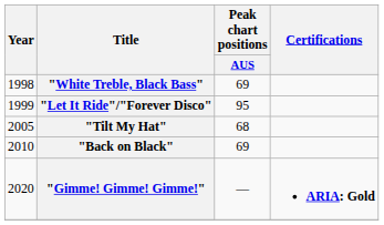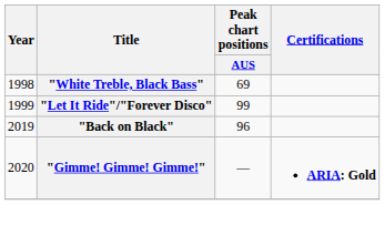 <table class="wikitable plainrowheaders" style="text-align:center;">
 <tr>
 <th rowspan="2">Year</th>
 <th rowspan="2">Title</th>
 <th colspan="1">Peak chart positions</th>
 <th rowspan="2"><a href='#'>Certifications</a></th>
 </tr>
 <tr>
 <th scope="col" style="width:3em;font-size:90%;"><a href='#'>AUS</a><br></th>
 </tr>
 <tr>
 <td>1998</td>
 <th scope="row">"<a href='#'>White Treble, Black Bass</a>"</th>
 <td>69</td>
 <td></td>
 </tr>
 <tr>
 <td>1999</td>
 <th scope="row">"<a href='#'>Let It Ride</a>"/"Forever Disco"</th>
-<td>95</td>
+<td>99</td>
 <td></td>
 </tr>
 <tr>
-<td>2005</td>
-<th scope="row">"Tilt My Hat" </th>
-<td>68</td>
-<td></td>
-</tr>
-<tr>
-<td>2010</td>
+<td>2019</td>
 <th scope="row">"Back on Black" </th>
-<td>69</td>
+<td>96</td>
 <td></td>
 </tr>
 <tr>
 <td>2020</td>
 <th scope="row">"<a href='#'>Gimme! Gimme! Gimme!</a>"</th>
 <td>—</td>
 <td><strong><br><ul><li><a href='#'>ARIA</a>: Gold</li></ul></strong></td>
 </tr>
 <tr>
 </tr>
 </table>
